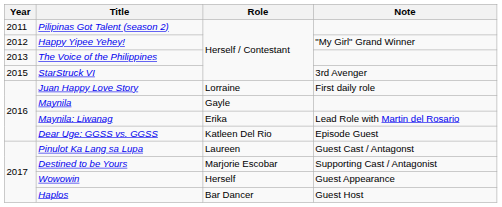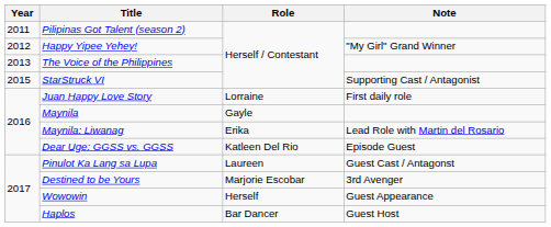 <table class="wikitable" width=65%>
 <tr>
 <th>Year</th>
 <th>Title</th>
 <th>Role</th>
 <th>Note</th>
 </tr>
 <tr>
 <td>2011</td>
 <td><em><a href='#'>Pilipinas Got Talent (season 2)</a></em></td>
 <td rowspan="4">Herself / Contestant</td>
 <td></td>
 </tr>
 <tr>
 <td>2012</td>
 <td><em><a href='#'>Happy Yipee Yehey!</a></em></td>
 <td>"My Girl" Grand Winner</td>
 </tr>
 <tr>
 <td>2013</td>
 <td><em><a href='#'>The Voice of the Philippines</a></em></td>
 <td></td>
 </tr>
 <tr>
 <td>2015</td>
 <td><em><a href='#'>StarStruck VI</a></em></td>
-<td>3rd Avenger</td>
+<td>Supporting Cast / Antagonist</td>
 </tr>
 <tr>
 <td rowspan="4">2016</td>
 <td><em><a href='#'>Juan Happy Love Story</a></em></td>
 <td>Lorraine</td>
 <td>First daily role</td>
 </tr>
 <tr>
 <td><em><a href='#'>Maynila</a></em></td>
 <td>Gayle</td>
 <td></td>
 </tr>
 <tr>
 <td><em><a href='#'>Maynila: Liwanag</a></em></td>
 <td>Erika</td>
 <td>Lead Role with <a href='#'>Martin del Rosario</a></td>
 </tr>
 <tr>
 <td><em><a href='#'>Dear Uge: GGSS vs. GGSS</a></em></td>
 <td>Katleen Del Rio</td>
 <td>Episode Guest</td>
 </tr>
 <tr>
 <td rowspan="4">2017</td>
 <td><em><a href='#'>Pinulot Ka Lang sa Lupa</a></em></td>
 <td>Laureen</td>
 <td>Guest Cast / Antagonst</td>
 </tr>
 <tr>
 <td><em><a href='#'>Destined to be Yours</a></em></td>
 <td>Marjorie Escobar</td>
-<td>Supporting Cast / Antagonist</td>
+<td>3rd Avenger</td>
 </tr>
 <tr>
 <td><em><a href='#'>Wowowin</a></em></td>
 <td>Herself</td>
 <td>Guest Appearance</td>
 </tr>
 <tr>
 <td><em><a href='#'>Haplos</a></em></td>
 <td>Bar Dancer</td>
 <td>Guest Host</td>
 </tr>
 </table>
